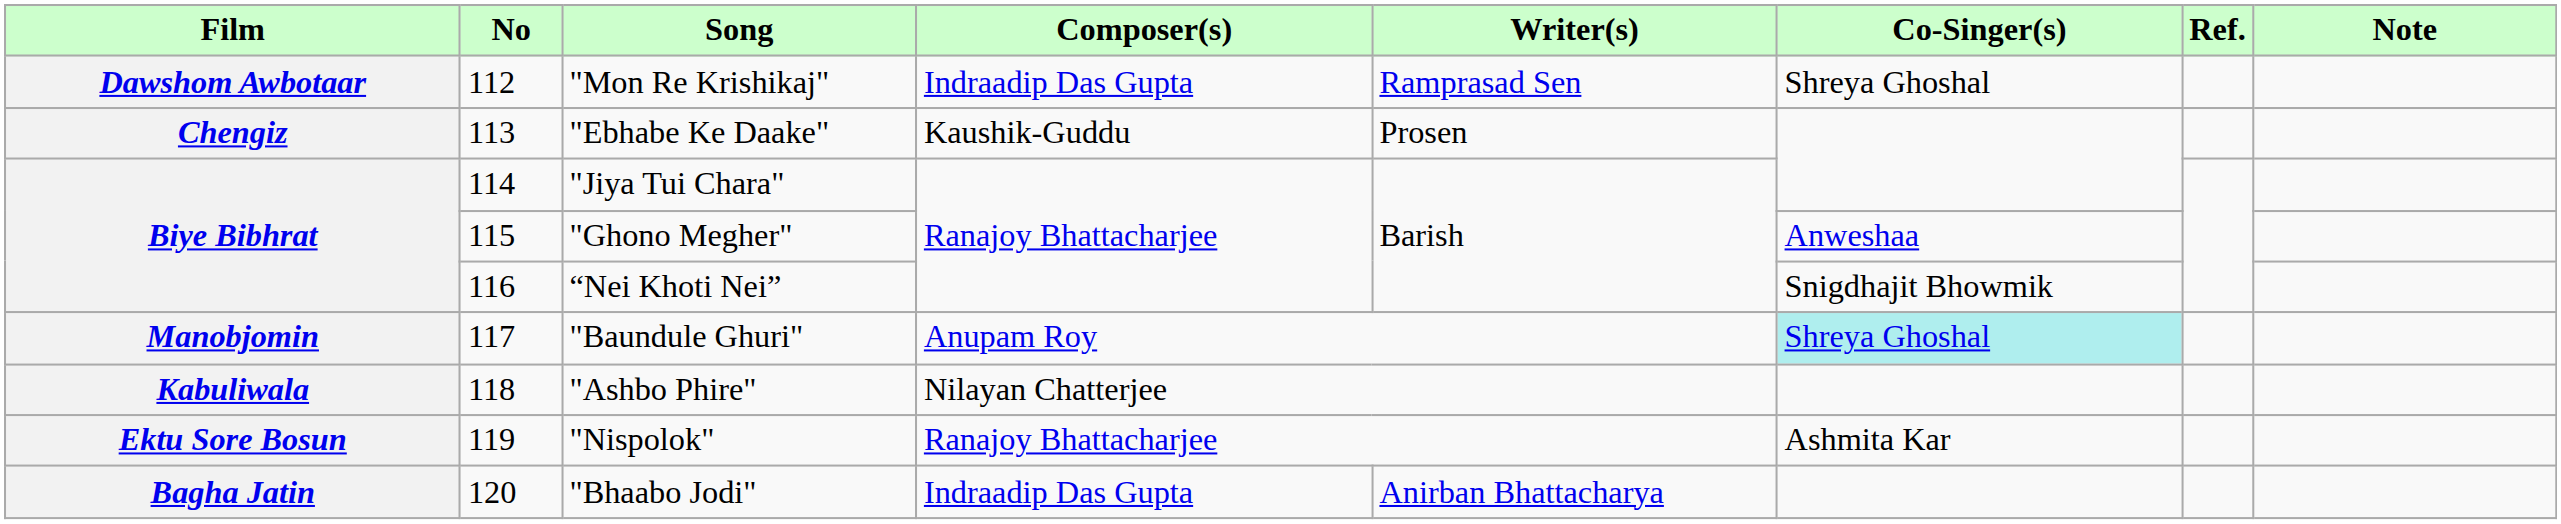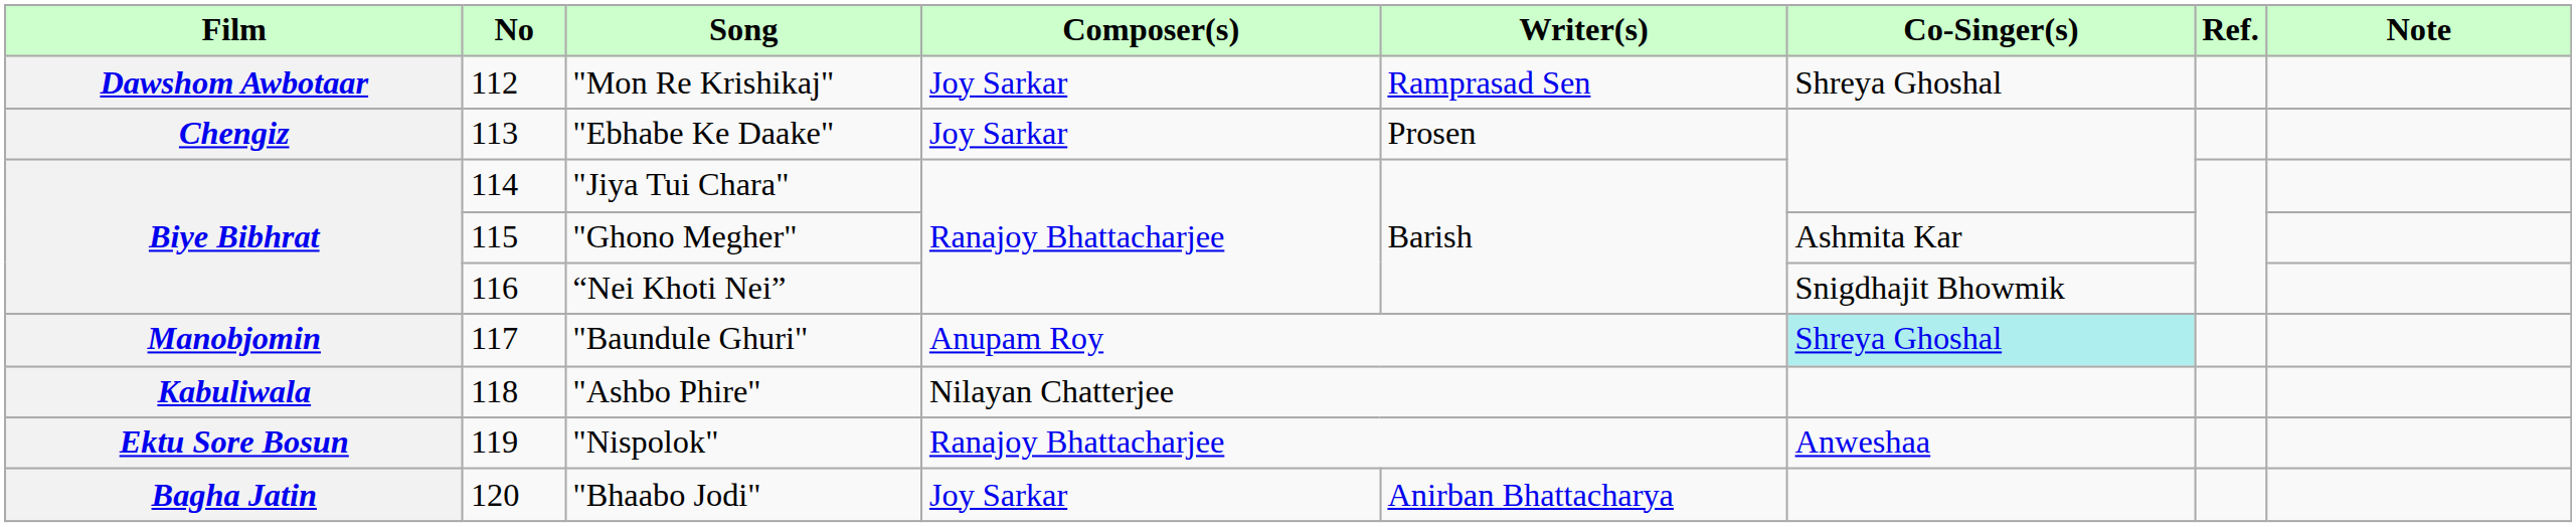 <table class="wikitable plainrowheaders" style="width:100%;" textcolor:#000;">
 <tr style="background:#cfc; text-align:center;">
 <td scope="col" style="width:18%;"><strong>Film</strong></td>
 <td scope="col" style="width:4%;"><strong>No</strong></td>
 <td scope="col" style="width:14%;"><strong>Song</strong></td>
 <td scope="col" style="width:18%;"><strong>Composer(s)</strong></td>
 <td scope="col" style="width:16%;"><strong>Writer(s)</strong></td>
 <td scope="col" style="width:16%;"><strong>Co-Singer(s)</strong></td>
 <td scope="col" style="width:2%;"><strong>Ref.</strong></td>
 <td scope="col" style="width:12%;"><strong>Note</strong></td>
 </tr>
 <tr>
 <th scope="row"><em><a href='#'>Dawshom Awbotaar</a></em></th>
 <td>112</td>
 <td>"Mon Re Krishikaj"</td>
-<td><a href='#'>Indraadip Das Gupta</a></td>
+<td><a href='#'>Joy Sarkar</a></td>
 <td><a href='#'>Ramprasad Sen</a></td>
 <td>Shreya Ghoshal</td>
 <td></td>
 <td></td>
 </tr>
 <tr>
 <th scope="row"><em><a href='#'>Chengiz</a></em></th>
 <td>113</td>
 <td>"Ebhabe Ke Daake"</td>
-<td>Kaushik-Guddu</td>
+<td><a href='#'>Joy Sarkar</a></td>
 <td>Prosen</td>
 <td rowspan="2"></td>
 <td></td>
 <td></td>
 </tr>
 <tr>
 <th scope="row" rowspan="3"><em><a href='#'>Biye Bibhrat</a></em></th>
 <td>114</td>
 <td>"Jiya Tui Chara"</td>
 <td rowspan="3"><a href='#'>Ranajoy Bhattacharjee</a></td>
 <td rowspan="3">Barish</td>
 <td rowspan="3"></td>
 <td></td>
 </tr>
 <tr>
 <td>115</td>
 <td>"Ghono Megher"</td>
-<td><a href='#'>Anweshaa</a></td>
+<td>Ashmita Kar</td>
 <td></td>
 </tr>
 <tr>
 <td>116</td>
 <td>“Nei Khoti Nei”</td>
 <td>Snigdhajit Bhowmik</td>
 <td></td>
 </tr>
 <tr>
 <th scope="row"><em><a href='#'>Manobjomin</a></em></th>
 <td>117</td>
 <td>"Baundule Ghuri"</td>
 <td colspan=2><a href='#'>Anupam Roy</a></td>
 <td style="background: paleturquoise;"><a href='#'>Shreya Ghoshal</a></td>
 <td></td>
 <td></td>
 </tr>
 <tr>
 <th scope="row"><em><a href='#'>Kabuliwala</a></em></th>
 <td>118</td>
 <td>"Ashbo Phire"</td>
 <td colspan=2>Nilayan Chatterjee</td>
 <td></td>
 <td></td>
 <td></td>
 </tr>
 <tr>
 <th scope="row"><em><a href='#'>Ektu Sore Bosun</a></em></th>
 <td>119</td>
 <td>"Nispolok"</td>
 <td colspan=2><a href='#'>Ranajoy Bhattacharjee</a></td>
-<td>Ashmita Kar</td>
+<td><a href='#'>Anweshaa</a></td>
 <td></td>
 <td></td>
 </tr>
 <tr>
 <th scope="row"><em><a href='#'>Bagha Jatin</a></em></th>
 <td>120</td>
 <td>"Bhaabo Jodi"</td>
-<td><a href='#'>Indraadip Das Gupta</a></td>
+<td><a href='#'>Joy Sarkar</a></td>
 <td><a href='#'>Anirban Bhattacharya</a></td>
 <td></td>
 <td></td>
 <td></td>
 </tr>
 </table>
